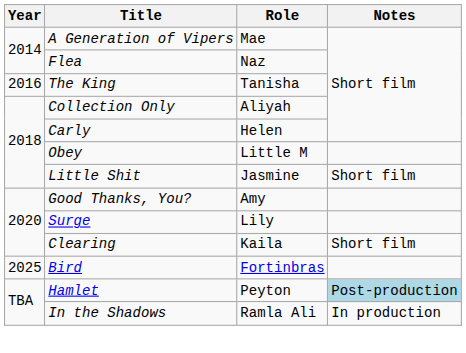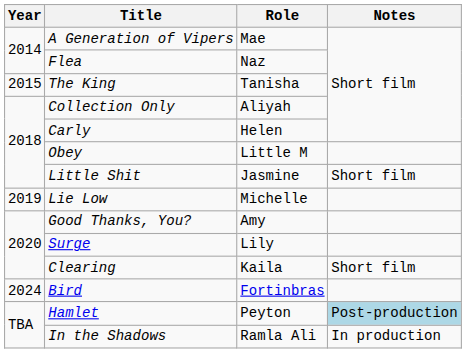 <table class="wikitable unsortable">
 <tr>
 <th>Year</th>
 <th>Title</th>
 <th>Role</th>
 <th>Notes</th>
 </tr>
 <tr>
 <td rowspan="2">2014</td>
 <td><em>A Generation of Vipers</em></td>
 <td>Mae</td>
 <td rowspan="5">Short film</td>
 </tr>
 <tr>
 <td><em>Flea</em></td>
 <td>Naz</td>
 </tr>
 <tr>
-<td>2016</td>
+<td>2015</td>
 <td><em>The King</em></td>
 <td>Tanisha</td>
 </tr>
 <tr>
 <td rowspan="4">2018</td>
 <td><em>Collection Only</em></td>
 <td>Aliyah</td>
 </tr>
 <tr>
 <td><em>Carly</em></td>
 <td>Helen</td>
 </tr>
 <tr>
 <td><em>Obey</em></td>
 <td>Little M</td>
 <td></td>
 </tr>
 <tr>
 <td><em>Little Shit</em></td>
 <td>Jasmine</td>
 <td>Short film</td>
 </tr>
 <tr>
+<td>2019</td>
+<td><em>Lie Low</em></td>
+<td>Michelle</td>
+<td></td>
+</tr>
+<tr>
 <td rowspan="3">2020</td>
 <td><em>Good Thanks, You?</em></td>
 <td>Amy</td>
 <td></td>
 </tr>
 <tr>
 <td><em><a href='#'>Surge</a></em></td>
 <td>Lily</td>
 <td></td>
 </tr>
 <tr>
 <td><em>Clearing</em></td>
 <td>Kaila</td>
 <td>Short film</td>
 </tr>
 <tr>
-<td>2025</td>
+<td>2024</td>
 <td><em><a href='#'>Bird</a></em></td>
 <td><a href='#'>Fortinbras</a></td>
 <td></td>
 </tr>
 <tr>
 <td rowspan="2">TBA</td>
 <td><em><a href='#'>Hamlet</a></em></td>
 <td>Peyton</td>
 <td style="background: lightblue;">Post-production</td>
 </tr>
 <tr>
 <td><em>In the Shadows</em></td>
 <td>Ramla Ali</td>
 <td>In production</td>
 </tr>
 </table>
